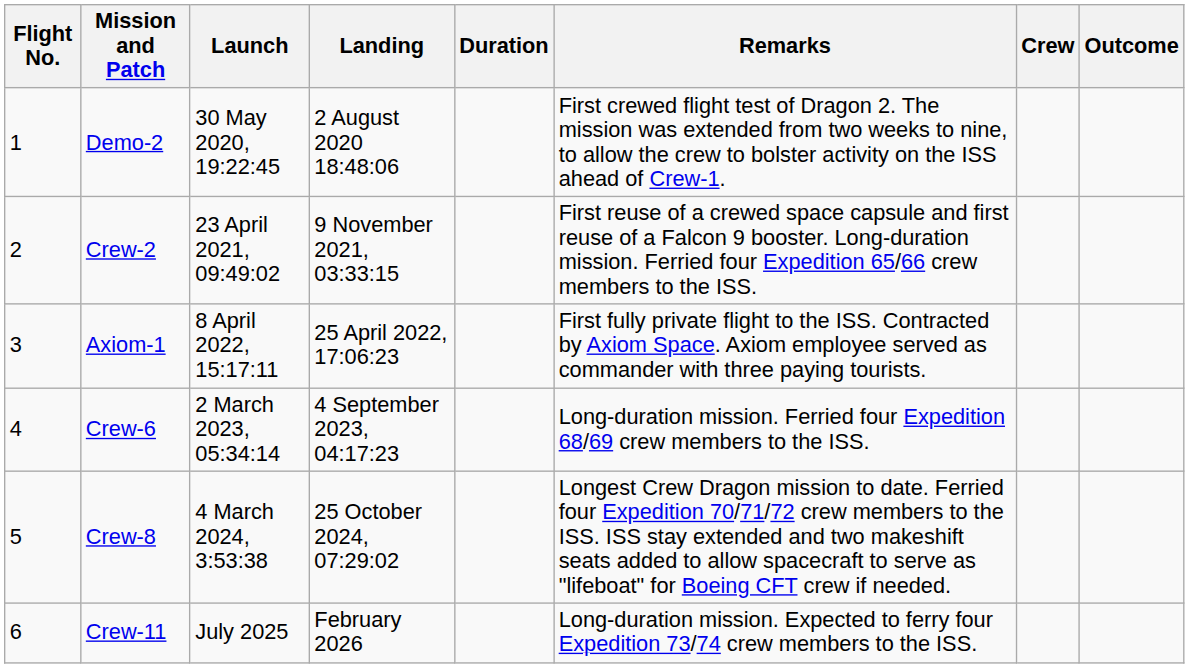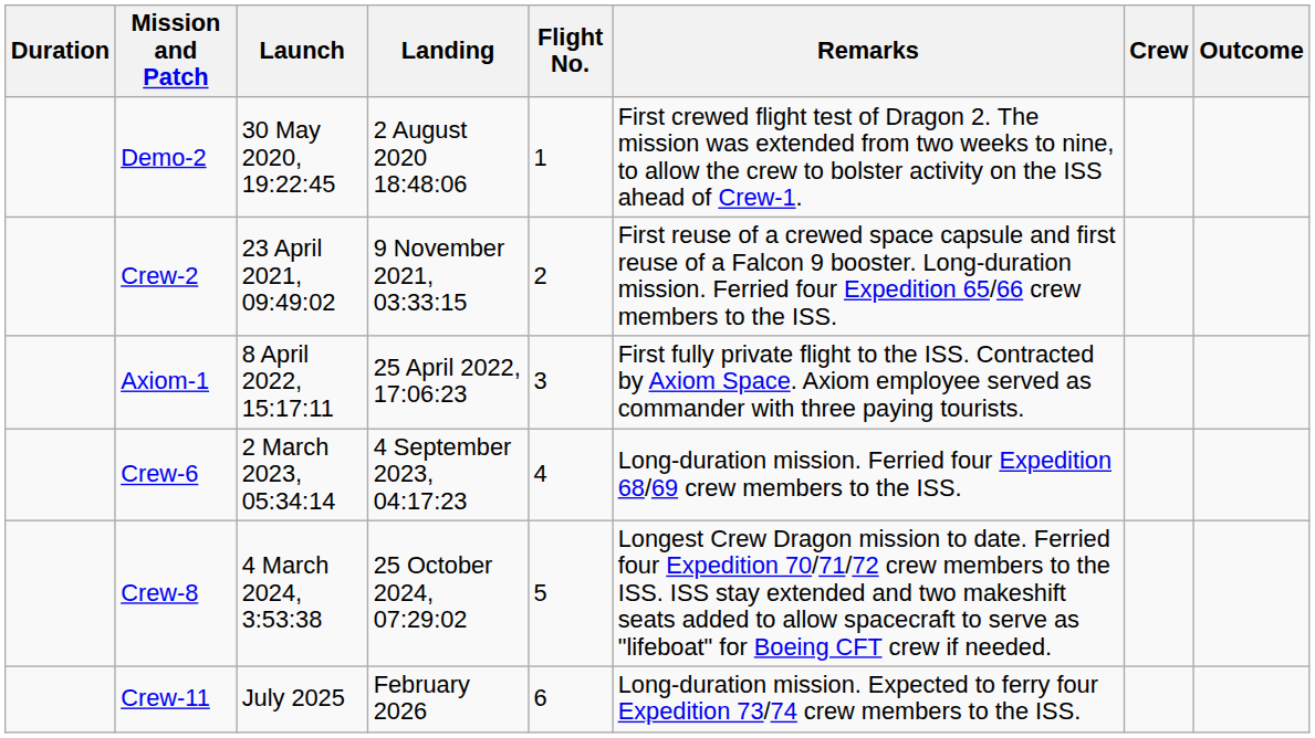 <table class="wikitable sticky-header" style="font-size:0.90">
 <tr>
-<th>Flight No.</th>
+<th>Duration</th>
 <th>Mission and <a href='#'>Patch</a></th>
 <th>Launch</th>
 <th>Landing</th>
-<th>Duration</th>
+<th>Flight No.</th>
 <th>Remarks</th>
 <th>Crew</th>
 <th>Outcome</th>
 </tr>
 <tr>
-<td>1</td>
+<td></td>
 <td><a href='#'>Demo-2</a> </td>
 <td>30 May 2020, 19:22:45</td>
 <td>2 August 2020 18:48:06</td>
-<td></td>
+<td>1</td>
 <td>First crewed flight test of Dragon 2. The mission was extended from two weeks to nine, to allow the crew to bolster activity on the ISS ahead of <a href='#'>Crew-1</a>.</td>
 <td></td>
 <td></td>
 </tr>
 <tr>
-<td>2</td>
+<td></td>
 <td><a href='#'>Crew-2</a> </td>
 <td>23 April 2021, 09:49:02</td>
 <td>9 November 2021, 03:33:15</td>
-<td></td>
+<td>2</td>
 <td>First reuse of a crewed space capsule and first reuse of a Falcon 9 booster. Long-duration mission. Ferried four <a href='#'>Expedition 65</a>/<a href='#'>66</a> crew members to the ISS.</td>
 <td></td>
 <td></td>
 </tr>
 <tr>
-<td>3</td>
+<td></td>
 <td><a href='#'>Axiom-1</a> </td>
 <td>8 April 2022, 15:17:11</td>
 <td>25 April 2022, 17:06:23</td>
-<td></td>
+<td>3</td>
 <td>First fully private flight to the ISS. Contracted by <a href='#'>Axiom Space</a>. Axiom employee served as commander with three paying tourists.</td>
 <td></td>
 <td></td>
 </tr>
 <tr>
-<td>4</td>
+<td></td>
 <td><a href='#'>Crew-6</a> </td>
 <td>2 March 2023, 05:34:14</td>
 <td>4 September 2023, 04:17:23</td>
-<td></td>
+<td>4</td>
 <td>Long-duration mission. Ferried four <a href='#'>Expedition 68</a>/<a href='#'>69</a> crew members to the ISS.</td>
 <td></td>
 <td></td>
 </tr>
 <tr>
-<td>5</td>
+<td></td>
 <td><a href='#'>Crew-8</a> </td>
 <td>4 March 2024, 3:53:38</td>
 <td>25 October 2024, 07:29:02</td>
-<td></td>
+<td>5</td>
 <td>Longest Crew Dragon mission to date. Ferried four <a href='#'>Expedition 70</a>/<a href='#'>71</a>/<a href='#'>72</a> crew members to the ISS. ISS stay extended and two makeshift seats added to allow spacecraft to serve as "lifeboat" for <a href='#'>Boeing CFT</a> crew if needed.</td>
 <td></td>
 <td></td>
 </tr>
 <tr>
-<td>6</td>
+<td></td>
 <td><a href='#'>Crew-11</a></td>
 <td>July 2025</td>
 <td>February 2026</td>
-<td></td>
+<td>6</td>
 <td>Long-duration mission. Expected to ferry four <a href='#'>Expedition 73</a>/<a href='#'>74</a> crew members to the ISS.</td>
 <td></td>
 <td></td>
 </tr>
 </table>
